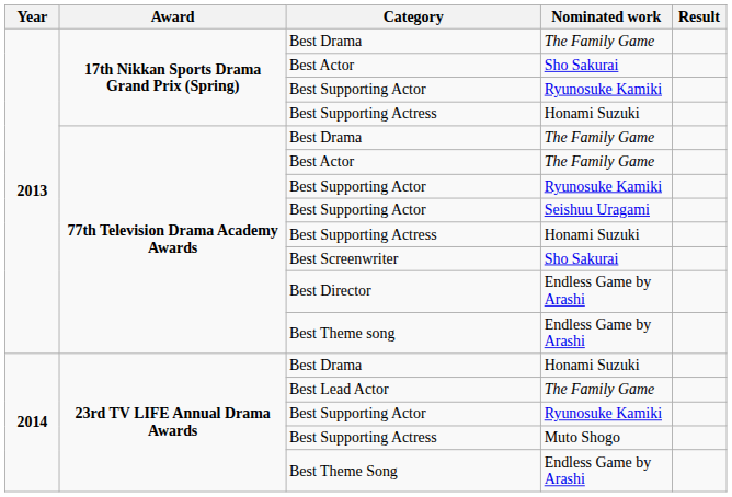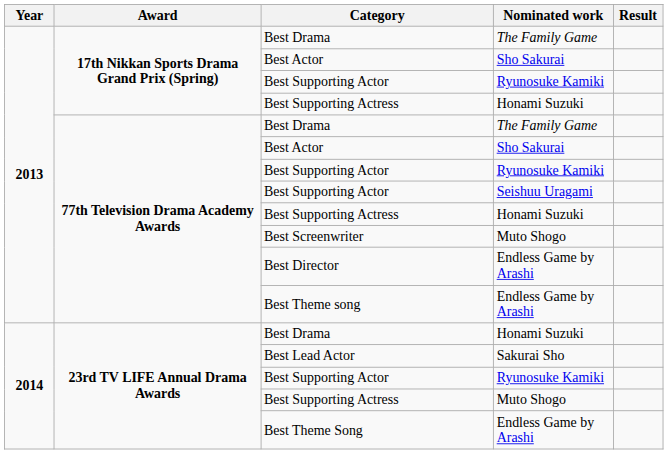 <table class="wikitable">
 <tr>
 <th style="width:50px;">Year</th>
 <th style="width:230px;">Award</th>
 <th style="width:260px;">Category</th>
 <th style="width:130px;">Nominated work</th>
 <th style="width:50px;">Result</th>
 </tr>
 <tr>
 <td rowspan="12" style="text-align:center"><strong>2013</strong></td>
 <td rowspan="4" style="text-align:center"><strong>17th Nikkan Sports Drama Grand Prix (Spring)</strong></td>
 <td>Best Drama</td>
 <td><em>The Family Game</em></td>
 <td></td>
 </tr>
 <tr>
 <td>Best Actor</td>
 <td><a href='#'>Sho Sakurai</a></td>
 <td></td>
 </tr>
 <tr>
 <td>Best Supporting Actor</td>
 <td><a href='#'>Ryunosuke Kamiki</a></td>
 <td></td>
 </tr>
 <tr>
 <td>Best Supporting Actress</td>
 <td>Honami Suzuki</td>
 <td></td>
 </tr>
 <tr>
 <td rowspan="8" style="text-align:center"><strong>77th Television Drama Academy Awards</strong></td>
 <td>Best Drama</td>
 <td><em>The Family Game</em></td>
 <td></td>
 </tr>
 <tr>
 <td>Best Actor</td>
-<td><em>The Family Game</em></td>
+<td><a href='#'>Sho Sakurai</a></td>
 <td></td>
 </tr>
 <tr>
 <td>Best Supporting Actor</td>
 <td><a href='#'>Ryunosuke Kamiki</a></td>
 <td></td>
 </tr>
 <tr>
 <td>Best Supporting Actor</td>
 <td><a href='#'>Seishuu Uragami</a></td>
 <td></td>
 </tr>
 <tr>
 <td>Best Supporting Actress</td>
 <td>Honami Suzuki</td>
 <td></td>
 </tr>
 <tr>
 <td>Best Screenwriter</td>
-<td><a href='#'>Sho Sakurai</a></td>
+<td>Muto Shogo</td>
 <td></td>
 </tr>
 <tr>
 <td>Best Director</td>
 <td>Endless Game by <a href='#'>Arashi</a></td>
 <td></td>
 </tr>
 <tr>
 <td>Best Theme song</td>
 <td>Endless Game by <a href='#'>Arashi</a></td>
 <td></td>
 </tr>
 <tr>
 <td rowspan="6" style="text-align:center"><strong>2014</strong></td>
 <td rowspan="5" style="text-align:center"><strong>23rd TV LIFE Annual Drama Awards</strong></td>
 <td>Best Drama</td>
 <td>Honami Suzuki</td>
 <td></td>
 </tr>
 <tr>
 <td>Best Lead Actor</td>
-<td><em>The Family Game</em></td>
+<td>Sakurai Sho</td>
 <td></td>
 </tr>
 <tr>
 <td>Best Supporting Actor</td>
 <td><a href='#'>Ryunosuke Kamiki</a></td>
 <td></td>
 </tr>
 <tr>
 <td>Best Supporting Actress</td>
 <td>Muto Shogo</td>
 <td></td>
 </tr>
 <tr>
 <td>Best Theme Song</td>
 <td>Endless Game by <a href='#'>Arashi</a></td>
 <td></td>
 </tr>
 </table>
